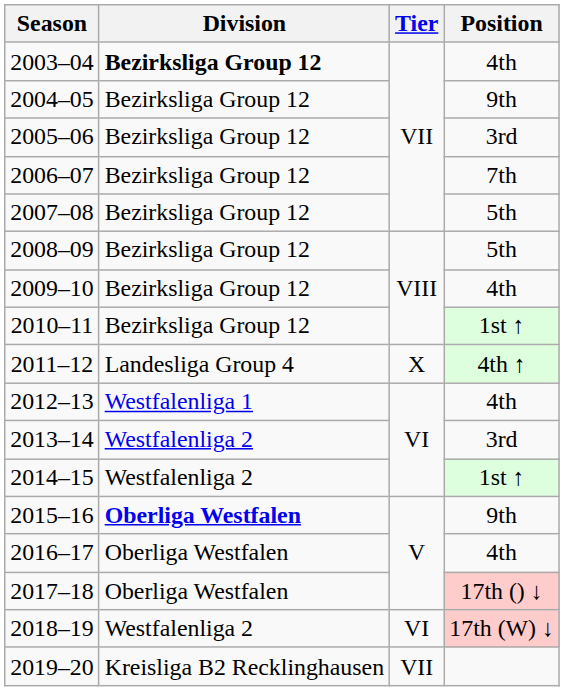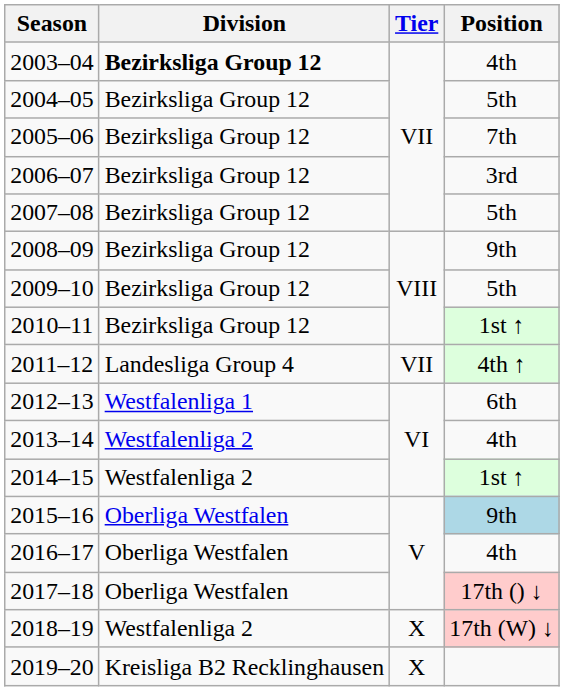 <table class="wikitable">
 <tr>
 <th>Season</th>
 <th>Division</th>
 <th><a href='#'>Tier</a></th>
 <th>Position</th>
 </tr>
 <tr align="center">
 <td>2003–04</td>
 <td align="left"><strong>Bezirksliga Group 12</strong></td>
 <td rowspan=5>VII</td>
 <td>4th</td>
 </tr>
 <tr align="center">
 <td>2004–05</td>
 <td align="left">Bezirksliga Group 12</td>
-<td>9th</td>
+<td>5th</td>
 </tr>
 <tr align="center">
 <td>2005–06</td>
 <td align="left">Bezirksliga Group 12</td>
-<td>3rd</td>
+<td>7th</td>
 </tr>
 <tr align="center">
 <td>2006–07</td>
 <td align="left">Bezirksliga Group 12</td>
-<td>7th</td>
+<td>3rd</td>
 </tr>
 <tr align="center">
 <td>2007–08</td>
 <td align="left">Bezirksliga Group 12</td>
 <td>5th</td>
 </tr>
 <tr align="center">
 <td>2008–09</td>
 <td align="left">Bezirksliga Group 12</td>
 <td rowspan=3>VIII</td>
-<td>5th</td>
+<td>9th</td>
 </tr>
 <tr align="center">
 <td>2009–10</td>
 <td align="left">Bezirksliga Group 12</td>
-<td>4th</td>
+<td>5th</td>
 </tr>
 <tr align="center">
 <td>2010–11</td>
 <td align="left">Bezirksliga Group 12</td>
 <td style="background:#ddffdd">1st ↑</td>
 </tr>
 <tr align="center">
 <td>2011–12</td>
 <td align="left">Landesliga Group 4</td>
-<td>X</td>
+<td>VII</td>
 <td style="background:#ddffdd">4th ↑</td>
 </tr>
 <tr align="center">
 <td>2012–13</td>
 <td align="left"><a href='#'>Westfalenliga 1</a></td>
 <td rowspan=3>VI</td>
-<td>4th</td>
+<td>6th</td>
 </tr>
 <tr align="center">
 <td>2013–14</td>
 <td align="left"><a href='#'>Westfalenliga 2</a></td>
-<td>3rd</td>
+<td>4th</td>
 </tr>
 <tr align="center">
 <td>2014–15</td>
 <td align="left">Westfalenliga 2</td>
 <td style="background:#ddffdd">1st ↑</td>
 </tr>
 <tr align="center">
 <td>2015–16</td>
-<td align="left"><strong><a href='#'>Oberliga Westfalen</a></strong></td>
+<td align="left"><a href='#'>Oberliga Westfalen</a></td>
 <td rowspan=3>V</td>
-<td>9th</td>
+<td style="background: lightblue;">9th</td>
 </tr>
 <tr align="center">
 <td>2016–17</td>
 <td align="left">Oberliga Westfalen</td>
 <td>4th</td>
 </tr>
 <tr align="center">
 <td>2017–18</td>
 <td align="left">Oberliga Westfalen</td>
 <td style="background:#ffcccc">17th () ↓</td>
 </tr>
 <tr align="center">
 <td>2018–19</td>
 <td align="left">Westfalenliga 2</td>
-<td>VI</td>
+<td>X</td>
 <td style="background:#ffcccc">17th (W) ↓</td>
 </tr>
 <tr align="center">
 <td>2019–20</td>
 <td align="left">Kreisliga B2 Recklinghausen</td>
-<td>VII</td>
+<td>X</td>
 <td></td>
 </tr>
 </table>
